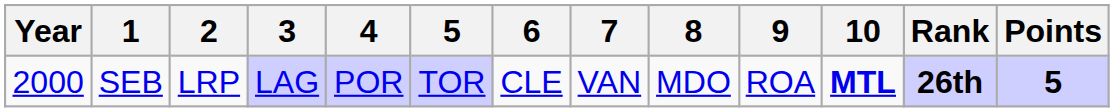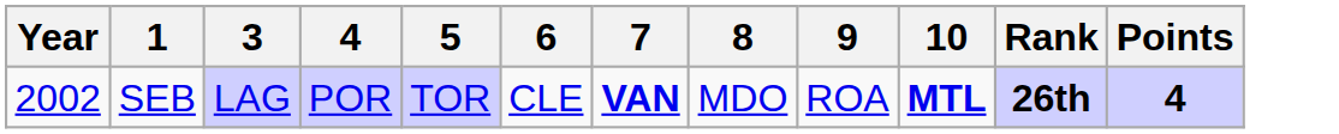 <table class="wikitable" style="text-align:center; font-size:95%">
 <tr>
 <th>Year</th>
 <th>1</th>
-<th>2</th>
 <th>3</th>
 <th>4</th>
 <th>5</th>
 <th>6</th>
 <th>7</th>
 <th>8</th>
 <th>9</th>
 <th>10</th>
 <th>Rank</th>
 <th>Points</th>
 </tr>
 <tr>
-<td><a href='#'>2000</a></td>
+<td><a href='#'>2002</a></td>
 <td><a href='#'>SEB</a></td>
-<td><a href='#'>LRP</a></td>
 <td style="background:#CFCFFF;"><a href='#'>LAG</a><br></td>
 <td style="background:#CFCFFF;"><a href='#'>POR</a><br></td>
 <td style="background:#CFCFFF;"><a href='#'>TOR</a><br></td>
 <td><a href='#'>CLE</a></td>
-<td><a href='#'>VAN</a></td>
+<td><strong><a href='#'>VAN</a></strong></td>
 <td><a href='#'>MDO</a></td>
 <td><a href='#'>ROA</a></td>
 <td><strong><a href='#'>MTL</a></strong></td>
 <td style="background:#CFCFFF;"><strong>26th</strong></td>
-<td style="background:#CFCFFF;"><strong>5</strong></td>
+<td style="background:#CFCFFF;"><strong>4</strong></td>
 </tr>
 </table>
